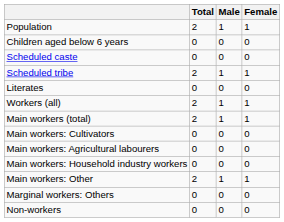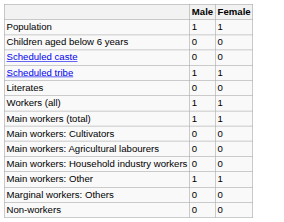 <table class="wikitable sortable">
 <tr>
 <th></th>
-<th>Total</th>
 <th>Male</th>
 <th>Female</th>
 </tr>
 <tr>
 <td>Population</td>
-<td>2</td>
 <td>1</td>
 <td>1</td>
 </tr>
 <tr>
 <td>Children aged below 6 years</td>
 <td>0</td>
 <td>0</td>
-<td>0</td>
 </tr>
 <tr>
 <td><a href='#'>Scheduled caste</a></td>
 <td>0</td>
 <td>0</td>
-<td>0</td>
 </tr>
 <tr>
 <td><a href='#'>Scheduled tribe</a></td>
-<td>2</td>
 <td>1</td>
 <td>1</td>
 </tr>
 <tr>
 <td>Literates</td>
 <td>0</td>
 <td>0</td>
-<td>0</td>
 </tr>
 <tr>
 <td>Workers (all)</td>
-<td>2</td>
 <td>1</td>
 <td>1</td>
 </tr>
 <tr>
 <td>Main workers (total)</td>
-<td>2</td>
 <td>1</td>
 <td>1</td>
 </tr>
 <tr>
 <td>Main workers: Cultivators</td>
 <td>0</td>
 <td>0</td>
-<td>0</td>
 </tr>
 <tr>
 <td>Main workers: Agricultural labourers</td>
-<td>0</td>
 <td>0</td>
 <td>0</td>
 </tr>
 <tr>
 <td>Main workers: Household industry workers</td>
 <td>0</td>
 <td>0</td>
-<td>0</td>
 </tr>
 <tr>
 <td>Main workers: Other</td>
-<td>2</td>
 <td>1</td>
 <td>1</td>
 </tr>
 <tr>
 <td>Marginal workers: Others</td>
 <td>0</td>
 <td>0</td>
-<td>0</td>
 </tr>
 <tr>
 <td>Non-workers</td>
 <td>0</td>
 <td>0</td>
-<td>0</td>
 </tr>
 </table>
